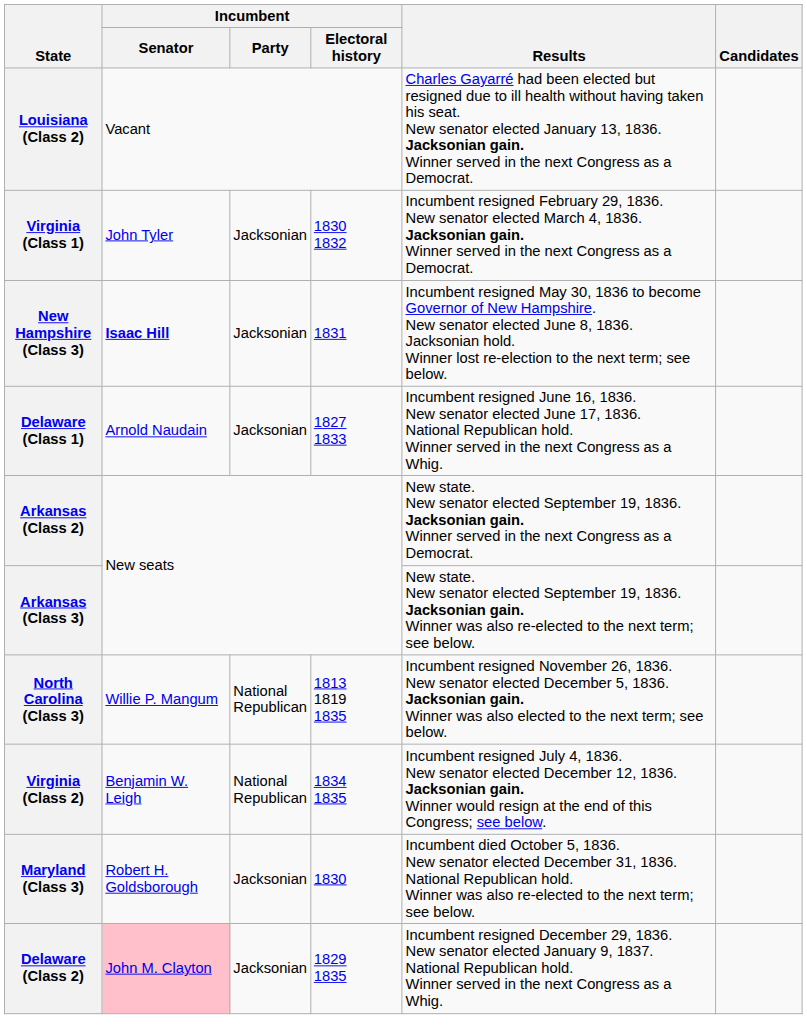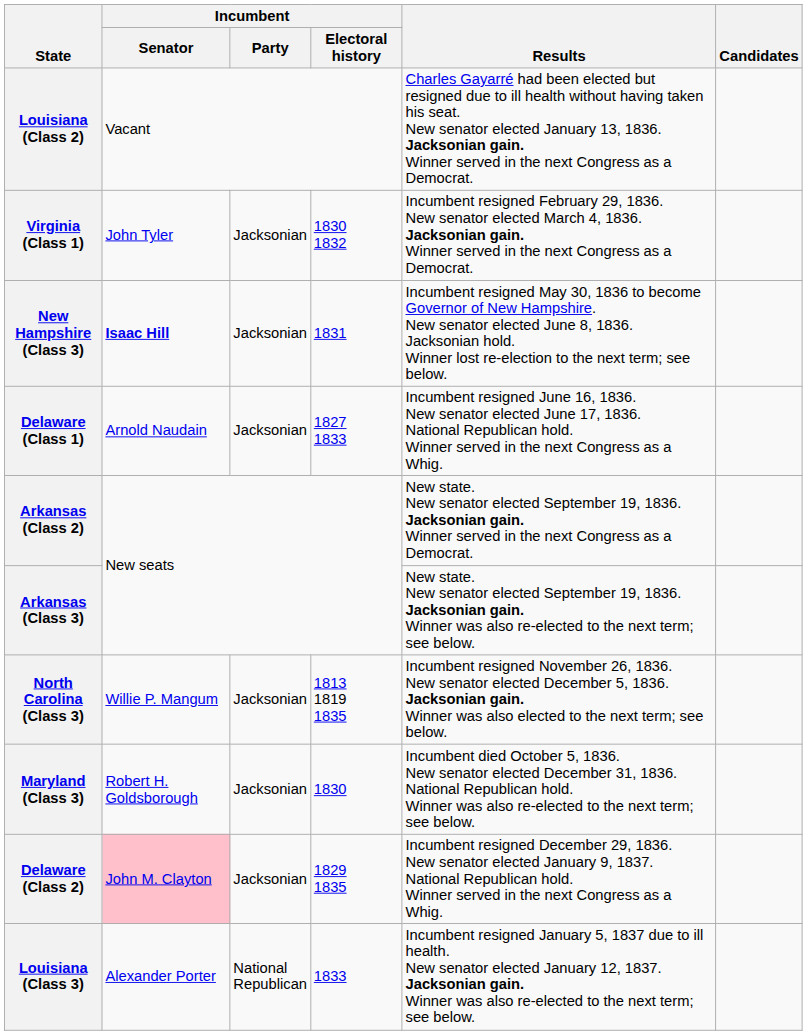 <table class=wikitable>
 <tr valign=bottom>
 <th rowspan=2>State</th>
 <th colspan=3>Incumbent</th>
 <th rowspan=2>Results</th>
 <th rowspan=2>Candidates</th>
 </tr>
 <tr>
 <th>Senator</th>
 <th>Party</th>
 <th>Electoral history</th>
 </tr>
 <tr>
 <th><a href='#'>Louisiana</a><br>(Class 2)</th>
 <td colspan=3>Vacant</td>
 <td><a href='#'>Charles Gayarré</a> had been elected but resigned due to ill health without having taken his seat.<br>New senator elected January 13, 1836.<br><strong>Jacksonian gain.</strong><br>Winner served in the next Congress as a Democrat.</td>
 <td nowrap></td>
 </tr>
 <tr>
 <th><a href='#'>Virginia</a><br>(Class 1)</th>
 <td><a href='#'>John Tyler</a></td>
 <td>Jacksonian</td>
 <td><a href='#'>1830 </a><br><a href='#'>1832</a></td>
 <td>Incumbent resigned February 29, 1836.<br>New senator elected March 4, 1836.<br><strong>Jacksonian gain.</strong><br>Winner served in the next Congress as a Democrat.</td>
 <td nowrap></td>
 </tr>
 <tr>
 <th><a href='#'>New Hampshire</a><br>(Class 3)</th>
 <td><strong><a href='#'>Isaac Hill</a></strong></td>
 <td>Jacksonian</td>
 <td><a href='#'>1831</a></td>
 <td>Incumbent resigned May 30, 1836 to become <a href='#'>Governor of New Hampshire</a>.<br>New senator elected June 8, 1836.<br>Jacksonian hold.<br>Winner lost re-election to the next term; see below.</td>
 <td nowrap></td>
 </tr>
 <tr>
 <th><a href='#'>Delaware</a><br>(Class 1)</th>
 <td><a href='#'>Arnold Naudain</a></td>
 <td>Jacksonian</td>
 <td><a href='#'>1827</a><br><a href='#'>1833</a></td>
 <td>Incumbent resigned June 16, 1836.<br>New senator elected June 17, 1836.<br>National Republican hold.<br>Winner served in the next Congress as a Whig.</td>
 <td nowrap></td>
 </tr>
 <tr>
 <th><a href='#'>Arkansas</a><br>(Class 2)</th>
 <td colspan=3 rowspan=2>New seats</td>
 <td>New state.<br>New senator elected September 19, 1836.<br><strong>Jacksonian gain.</strong><br>Winner served in the next Congress as a Democrat.</td>
 <td nowrap></td>
 </tr>
 <tr>
 <th><a href='#'>Arkansas</a><br>(Class 3)</th>
 <td>New state.<br>New senator elected September 19, 1836.<br><strong>Jacksonian gain.</strong><br>Winner was also re-elected to the next term; see below.</td>
 <td nowrap></td>
 </tr>
 <tr>
 <th><a href='#'>North Carolina</a><br>(Class 3)</th>
 <td><a href='#'>Willie P. Mangum</a></td>
-<td>National<br>Republican</td>
+<td>Jacksonian</td>
 <td nowrap><a href='#'>1813</a><br>1819 <br><a href='#'>1835 </a></td>
 <td>Incumbent resigned November 26, 1836.<br>New senator elected December 5, 1836.<br><strong>Jacksonian gain.</strong><br>Winner was also elected to the next term; see below.</td>
-<td nowrap></td>
-</tr>
-<tr>
-<th><a href='#'>Virginia</a><br>(Class 2)</th>
-<td><a href='#'>Benjamin W. Leigh</a></td>
-<td>National<br>Republican</td>
-<td><a href='#'>1834 </a><br><a href='#'>1835</a></td>
-<td>Incumbent resigned July 4, 1836.<br>New senator elected December 12, 1836.<br><strong>Jacksonian gain.</strong><br>Winner would resign at the end of this Congress; <a href='#'>see below</a>.</td>
 <td nowrap></td>
 </tr>
 <tr>
 <th><a href='#'>Maryland</a><br>(Class 3)</th>
 <td><a href='#'>Robert H. Goldsborough</a></td>
 <td>Jacksonian</td>
 <td><a href='#'>1830</a></td>
 <td>Incumbent died October 5, 1836.<br>New senator elected December 31, 1836.<br>National Republican hold.<br>Winner was also re-elected to the next term; see below.</td>
 <td nowrap></td>
 </tr>
 <tr>
 <th><a href='#'>Delaware</a><br>(Class 2)</th>
 <td style="background: pink;"><a href='#'>John M. Clayton</a></td>
 <td>Jacksonian</td>
 <td><a href='#'>1829</a><br><a href='#'>1835</a></td>
 <td>Incumbent resigned December 29, 1836.<br>New senator elected January 9, 1837.<br>National Republican hold.<br>Winner served in the next Congress as a Whig.</td>
 <td nowrap></td>
 </tr>
+<tr>
+<th><a href='#'>Louisiana</a><br>(Class 3)</th>
+<td><a href='#'>Alexander Porter</a></td>
+<td>National<br>Republican</td>
+<td><a href='#'>1833 </a></td>
+<td>Incumbent resigned January 5, 1837 due to ill health.<br>New senator elected January 12, 1837.<br><strong>Jacksonian gain.</strong><br>Winner was also re-elected to the next term; see below.</td>
+<td nowrap></td>
+</tr>
 </table>
